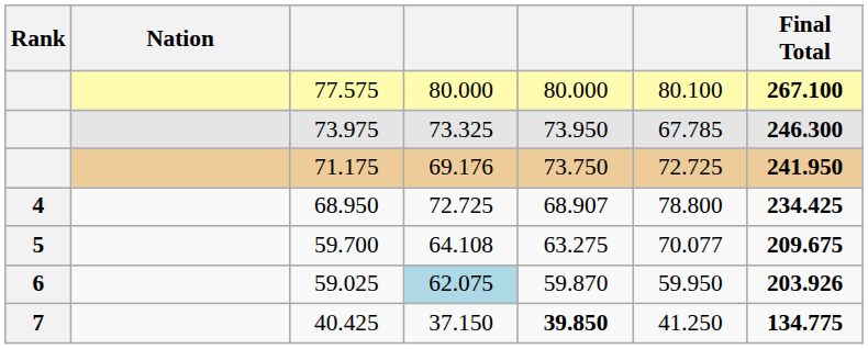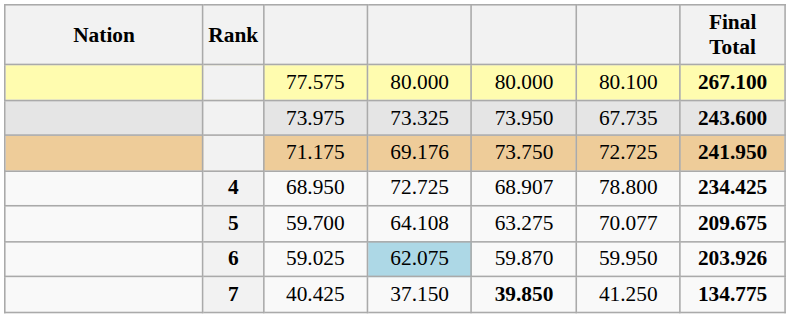 <table class="wikitable sortable" style="text-align:center; font-size:85%">
 <tr>
+<th ! scope="col" style="width:120px;">Nation</th>
 <th scope="col" style="width:20px;">Rank</th>
-<th ! scope="col" style="width:120px;">Nation</th>
 <th ! scope="col" style="width:60px;"></th>
 <th ! scope="col" style="width:60px;"></th>
 <th ! scope="col" style="width:60px;"></th>
 <th ! scope="col" style="width:60px;"></th>
 <th ! scope="col" style="width:60px;">Final Total</th>
 </tr>
 <tr style="background:#fffcaf;">
+<td align=left></td>
 <th scope=row style="text-align:center"></th>
-<td align=left></td>
 <td>77.575</td>
 <td>80.000</td>
 <td>80.000</td>
 <td>80.100</td>
 <td><strong>267.100</strong></td>
 </tr>
 <tr style="background:#e5e5e5;">
+<td align=left></td>
 <th scope=row style="text-align:center"></th>
-<td align=left></td>
 <td>73.975</td>
 <td>73.325</td>
 <td>73.950</td>
-<td>67.785</td>
-<td><strong>246.300</strong></td>
+<td>67.735</td>
+<td><strong>243.600</strong></td>
 </tr>
 <tr style="background:#ec9;">
+<td align=left></td>
 <th scope=row style="text-align:center"></th>
-<td align=left></td>
 <td>71.175</td>
 <td>69.176</td>
 <td>73.750</td>
 <td>72.725</td>
 <td><strong>241.950</strong></td>
 </tr>
 <tr>
+<td align=left></td>
 <th scope=row style="text-align:center">4</th>
-<td align=left></td>
 <td>68.950</td>
 <td>72.725</td>
 <td>68.907</td>
 <td>78.800</td>
 <td><strong>234.425</strong></td>
 </tr>
 <tr>
+<td align=left></td>
 <th scope=row style="text-align:center">5</th>
-<td align=left></td>
 <td>59.700</td>
 <td>64.108</td>
 <td>63.275</td>
 <td>70.077</td>
 <td><strong>209.675</strong></td>
 </tr>
 <tr>
+<td align=left></td>
 <th scope=row style="text-align:center">6</th>
-<td align=left></td>
 <td>59.025</td>
 <td style="background: lightblue;">62.075</td>
 <td>59.870</td>
 <td>59.950</td>
 <td><strong>203.926</strong></td>
 </tr>
 <tr>
+<td align=left></td>
 <th scope=row style="text-align:center">7</th>
-<td align=left></td>
 <td>40.425</td>
 <td>37.150</td>
 <td><strong>39.850</strong></td>
 <td>41.250</td>
 <td><strong>134.775</strong></td>
 </tr>
 </table>
